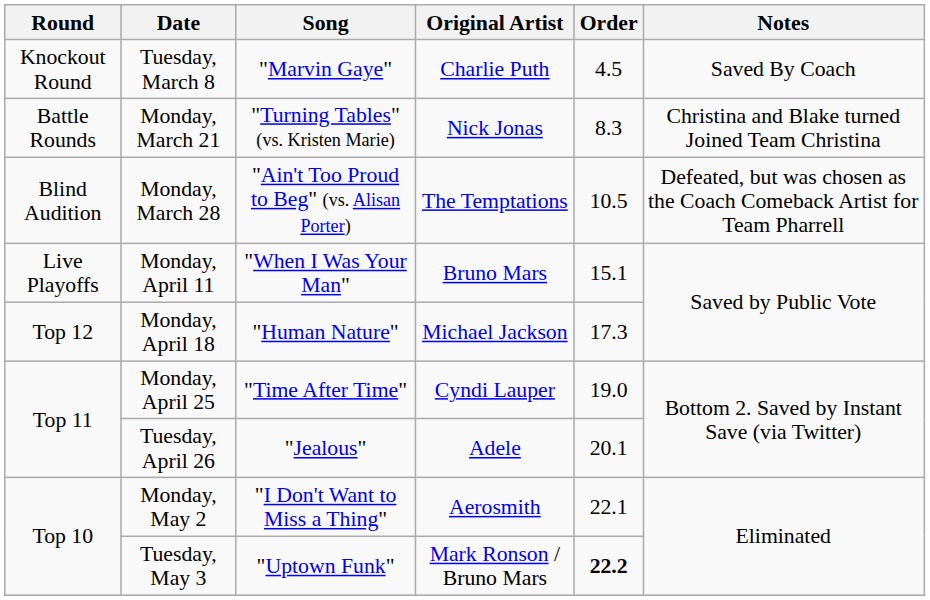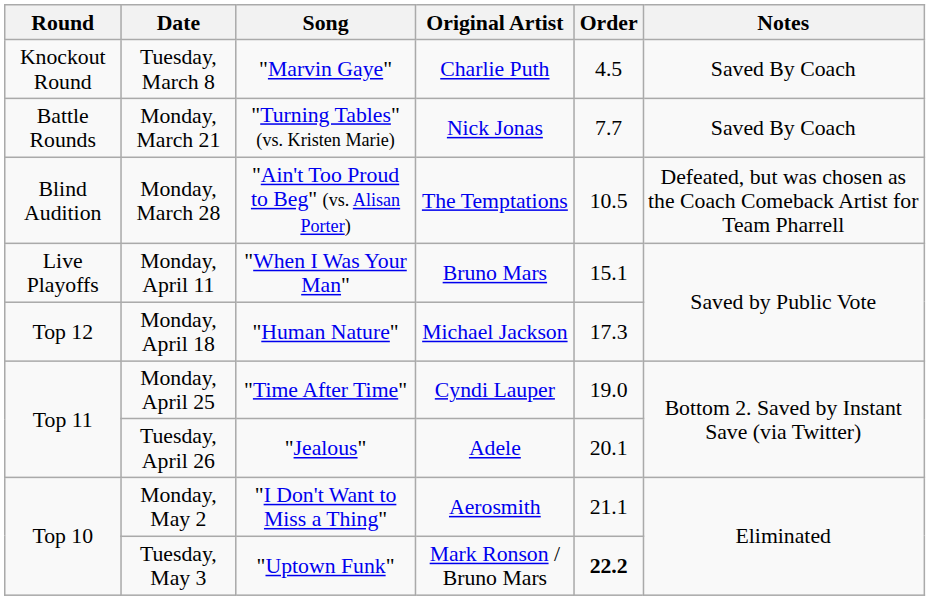 <table class="wikitable" style="text-align:center; font-size:90%; line-height:16px;">
 <tr>
 <th>Round</th>
 <th>Date</th>
 <th>Song</th>
 <th>Original Artist</th>
 <th>Order</th>
 <th>Notes</th>
 </tr>
 <tr>
 <td>Knockout Round</td>
 <td>Tuesday, March 8</td>
 <td>"<a href='#'>Marvin Gaye</a>"</td>
 <td><a href='#'>Charlie Puth</a></td>
 <td>4.5</td>
 <td>Saved By Coach</td>
 </tr>
 <tr>
 <td>Battle Rounds</td>
 <td>Monday, March 21</td>
 <td>"<a href='#'>Turning Tables</a>" <small>(vs. Kristen Marie)</small></td>
 <td><a href='#'>Nick Jonas</a></td>
-<td>8.3</td>
-<td>Christina and Blake turned <br> Joined Team Christina</td>
+<td>7.7</td>
+<td>Saved By Coach</td>
 </tr>
 <tr>
 <td>Blind Audition</td>
 <td>Monday, March 28</td>
 <td>"<a href='#'>Ain't Too Proud to Beg</a>" <small>(vs. <a href='#'>Alisan Porter</a>)</small></td>
 <td><a href='#'>The Temptations</a></td>
 <td>10.5</td>
 <td>Defeated, but was chosen as the Coach Comeback Artist for Team Pharrell</td>
 </tr>
 <tr>
 <td>Live Playoffs</td>
 <td>Monday, April 11</td>
 <td>"<a href='#'>When I Was Your Man</a>"</td>
 <td><a href='#'>Bruno Mars</a></td>
 <td>15.1</td>
 <td rowspan="2">Saved by Public Vote</td>
 </tr>
 <tr>
 <td>Top 12</td>
 <td>Monday, April 18</td>
 <td>"<a href='#'>Human Nature</a>"</td>
 <td><a href='#'>Michael Jackson</a></td>
 <td>17.3</td>
 </tr>
 <tr>
 <td rowspan=2>Top 11</td>
 <td>Monday, April 25</td>
 <td>"<a href='#'>Time After Time</a>"</td>
 <td><a href='#'>Cyndi Lauper</a></td>
 <td>19.0</td>
 <td rowspan=2>Bottom 2. Saved by Instant Save (via Twitter)</td>
 </tr>
 <tr>
 <td>Tuesday, April 26</td>
 <td>"<a href='#'>Jealous</a>"</td>
 <td><a href='#'>Adele</a></td>
 <td>20.1</td>
 </tr>
 <tr>
 <td rowspan=2>Top 10</td>
 <td>Monday, May 2</td>
 <td>"<a href='#'>I Don't Want to Miss a Thing</a>"</td>
 <td><a href='#'>Aerosmith</a></td>
-<td>22.1</td>
+<td>21.1</td>
 <td rowspan=2>Eliminated</td>
 </tr>
 <tr>
 <td>Tuesday, May 3</td>
 <td>"<a href='#'>Uptown Funk</a>"</td>
 <td><a href='#'>Mark Ronson</a> / Bruno Mars</td>
 <td><strong>22.2</strong></td>
 </tr>
 </table>
